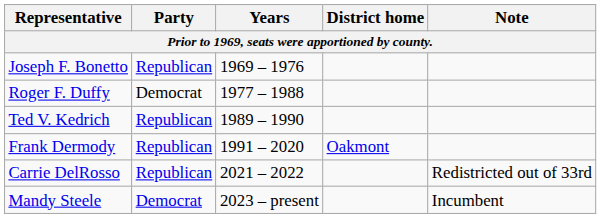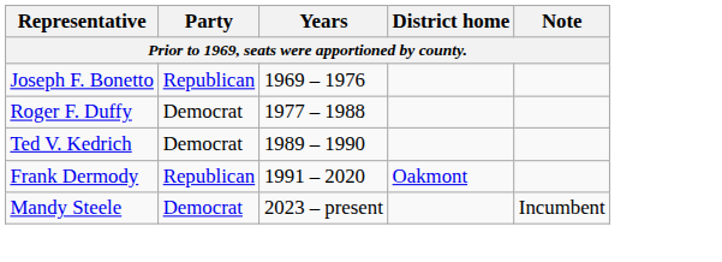 <table class=wikitable>
 <tr valign=bottom>
 <th>Representative</th>
 <th>Party</th>
 <th>Years</th>
 <th>District home</th>
 <th>Note</th>
 </tr>
 <tr>
 <th colspan=5 style="font-size: 80%;"><em>Prior to 1969, seats were apportioned by county.</em></th>
 </tr>
 <tr>
 <td><a href='#'>Joseph F. Bonetto</a></td>
 <td><a href='#'>Republican</a></td>
 <td>1969 – 1976</td>
 <td></td>
 <td></td>
 </tr>
 <tr>
 <td><a href='#'>Roger F. Duffy</a></td>
 <td>Democrat</td>
 <td>1977 – 1988</td>
 <td></td>
 <td></td>
 </tr>
 <tr>
 <td><a href='#'>Ted V. Kedrich</a></td>
-<td><a href='#'>Republican</a></td>
+<td>Democrat</td>
 <td>1989 – 1990</td>
 <td></td>
 <td></td>
 </tr>
 <tr>
 <td><a href='#'>Frank Dermody</a></td>
 <td><a href='#'>Republican</a></td>
 <td>1991 – 2020</td>
 <td><a href='#'>Oakmont</a></td>
 <td></td>
 </tr>
 <tr>
-<td><a href='#'>Carrie DelRosso</a></td>
-<td><a href='#'>Republican</a></td>
-<td>2021 – 2022</td>
-<td></td>
-<td>Redistricted out of 33rd</td>
-</tr>
-<tr>
 <td><a href='#'>Mandy Steele</a></td>
 <td><a href='#'>Democrat</a></td>
 <td>2023 – present</td>
 <td></td>
 <td>Incumbent</td>
 </tr>
 </table>
